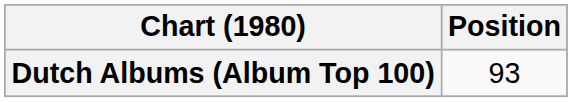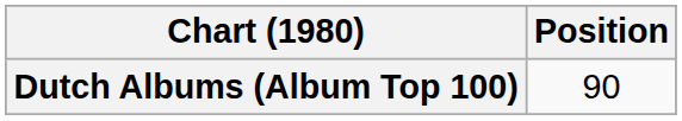 <table class="wikitable plainrowheaders" style="text-align:center">
 <tr>
 <th scope="col">Chart (1980)</th>
 <th scope="col">Position</th>
 </tr>
 <tr>
 <th scope="row">Dutch Albums (Album Top 100)</th>
-<td>93</td>
+<td>90</td>
 </tr>
 </table>
